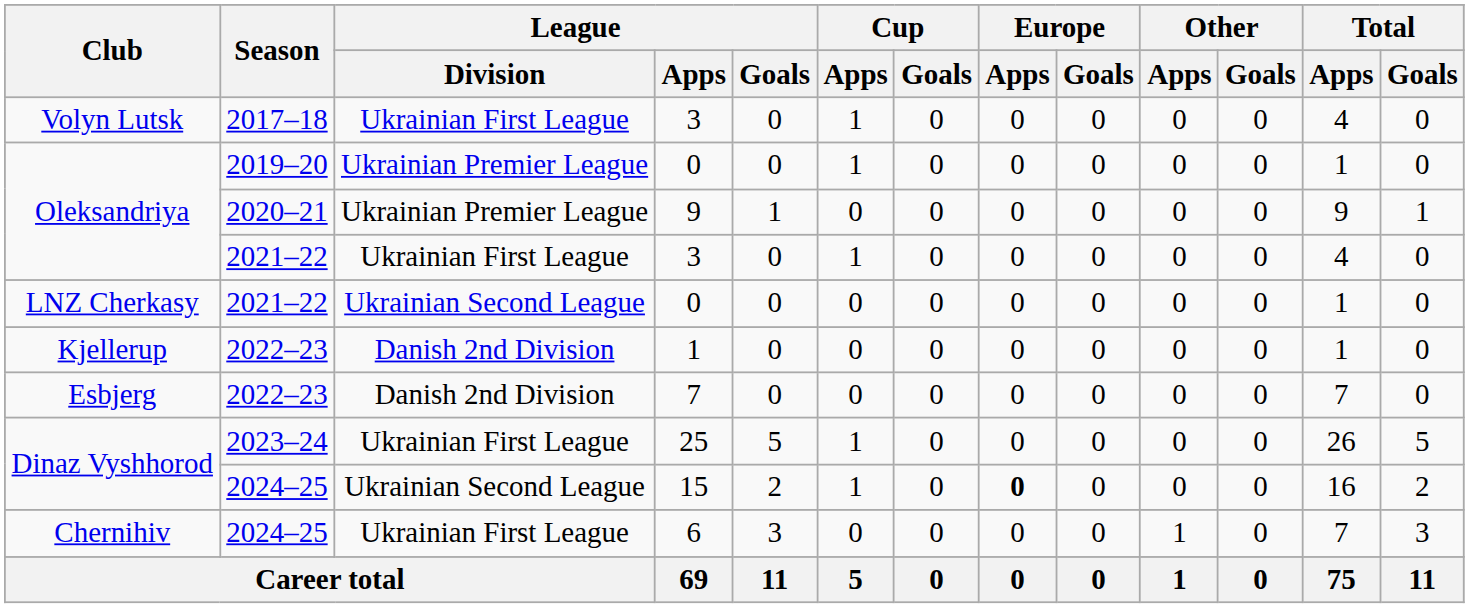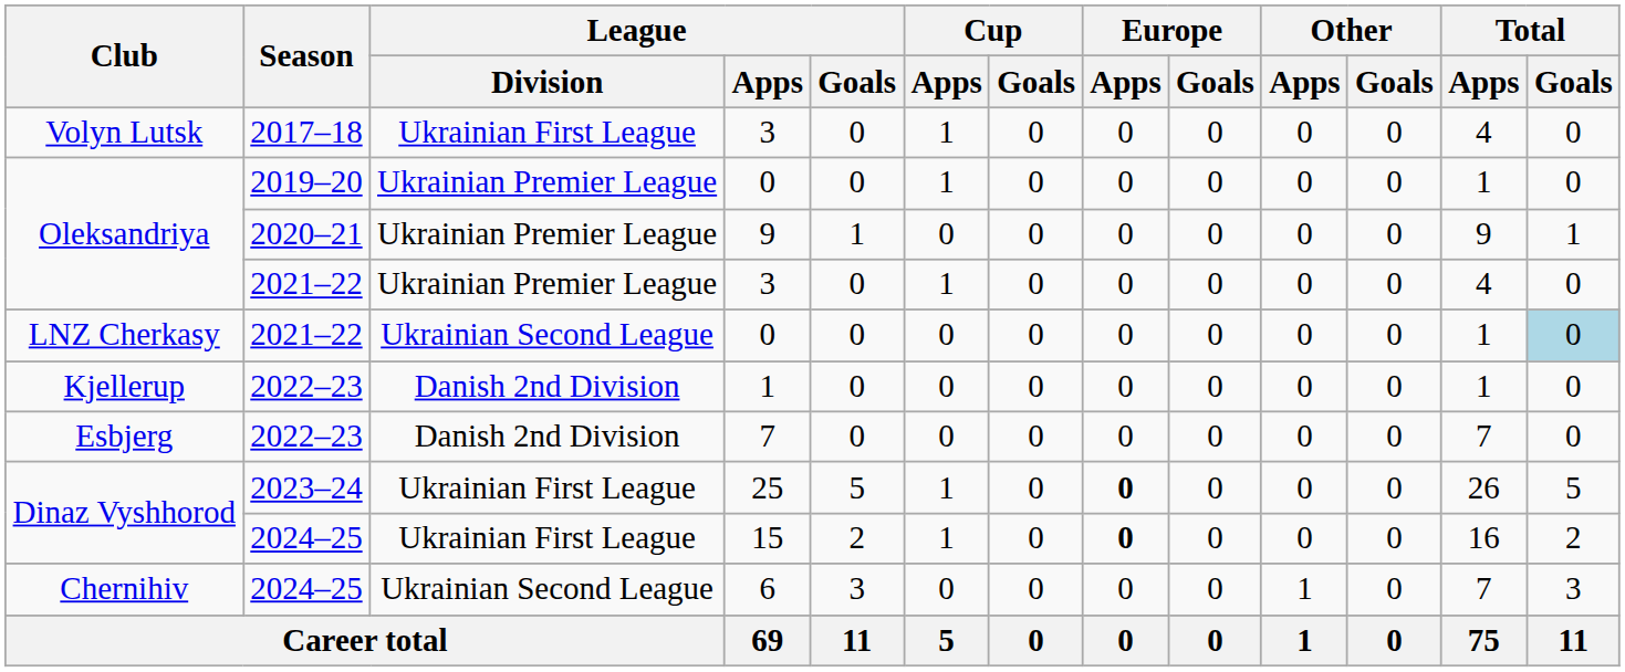 <table class="wikitable" style="text-align:center">
 <tr>
 <th rowspan="2">Club</th>
 <th rowspan="2">Season</th>
 <th colspan="3">League</th>
 <th colspan="2">Cup</th>
 <th colspan="2">Europe</th>
 <th colspan="2">Other</th>
 <th colspan="2">Total</th>
 </tr>
 <tr>
 <th>Division</th>
 <th>Apps</th>
 <th>Goals</th>
 <th>Apps</th>
 <th>Goals</th>
 <th>Apps</th>
 <th>Goals</th>
 <th>Apps</th>
 <th>Goals</th>
 <th>Apps</th>
 <th>Goals</th>
 </tr>
 <tr>
 <td rowspan="1"><a href='#'>Volyn Lutsk</a></td>
 <td><a href='#'>2017–18</a></td>
 <td><a href='#'>Ukrainian First League</a></td>
 <td>3</td>
 <td>0</td>
 <td>1</td>
 <td>0</td>
 <td>0</td>
 <td>0</td>
 <td>0</td>
 <td>0</td>
 <td>4</td>
 <td>0</td>
 </tr>
 <tr>
 <td rowspan="3"><a href='#'>Oleksandriya</a></td>
 <td><a href='#'>2019–20</a></td>
 <td><a href='#'>Ukrainian Premier League</a></td>
 <td>0</td>
 <td>0</td>
 <td>1</td>
 <td>0</td>
 <td>0</td>
 <td>0</td>
 <td>0</td>
 <td>0</td>
 <td>1</td>
 <td>0</td>
 </tr>
 <tr>
 <td><a href='#'>2020–21</a></td>
 <td>Ukrainian Premier League</td>
 <td>9</td>
 <td>1</td>
 <td>0</td>
 <td>0</td>
 <td>0</td>
 <td>0</td>
 <td>0</td>
 <td>0</td>
 <td>9</td>
 <td>1</td>
 </tr>
 <tr>
 <td><a href='#'>2021–22</a></td>
-<td>Ukrainian First League</td>
+<td>Ukrainian Premier League</td>
 <td>3</td>
 <td>0</td>
 <td>1</td>
 <td>0</td>
 <td>0</td>
 <td>0</td>
 <td>0</td>
 <td>0</td>
 <td>4</td>
 <td>0</td>
 </tr>
 <tr>
 <td><a href='#'>LNZ Cherkasy</a></td>
 <td><a href='#'>2021–22</a></td>
 <td><a href='#'>Ukrainian Second League</a></td>
 <td>0</td>
 <td>0</td>
 <td>0</td>
 <td>0</td>
 <td>0</td>
 <td>0</td>
 <td>0</td>
 <td>0</td>
 <td>1</td>
-<td>0</td>
+<td style="background: lightblue;">0</td>
 </tr>
 <tr>
 <td><a href='#'>Kjellerup</a></td>
 <td><a href='#'>2022–23</a></td>
 <td><a href='#'>Danish 2nd Division</a></td>
 <td>1</td>
 <td>0</td>
 <td>0</td>
 <td>0</td>
 <td>0</td>
 <td>0</td>
 <td>0</td>
 <td>0</td>
 <td>1</td>
 <td>0</td>
 </tr>
 <tr>
 <td><a href='#'>Esbjerg</a></td>
 <td><a href='#'>2022–23</a></td>
 <td>Danish 2nd Division</td>
 <td>7</td>
 <td>0</td>
 <td>0</td>
 <td>0</td>
 <td>0</td>
 <td>0</td>
 <td>0</td>
 <td>0</td>
 <td>7</td>
 <td>0</td>
 </tr>
 <tr>
 <td rowspan="2"><a href='#'>Dinaz Vyshhorod</a></td>
 <td><a href='#'>2023–24</a></td>
 <td>Ukrainian First League</td>
 <td>25</td>
 <td>5</td>
 <td>1</td>
 <td>0</td>
-<td>0</td>
+<td><strong>0</strong></td>
 <td>0</td>
 <td>0</td>
 <td>0</td>
 <td>26</td>
 <td>5</td>
 </tr>
 <tr>
 <td><a href='#'>2024–25</a></td>
-<td>Ukrainian Second League</td>
+<td>Ukrainian First League</td>
 <td>15</td>
 <td>2</td>
 <td>1</td>
 <td>0</td>
 <td><strong>0</strong></td>
 <td>0</td>
 <td>0</td>
 <td>0</td>
 <td>16</td>
 <td>2</td>
 </tr>
 <tr>
 <td><a href='#'>Chernihiv</a></td>
 <td><a href='#'>2024–25</a></td>
-<td>Ukrainian First League</td>
+<td>Ukrainian Second League</td>
 <td>6</td>
 <td>3</td>
 <td>0</td>
 <td>0</td>
 <td>0</td>
 <td>0</td>
 <td>1</td>
 <td>0</td>
 <td>7</td>
 <td>3</td>
 </tr>
 <tr>
 <th colspan="3">Career total</th>
 <th>69</th>
 <th>11</th>
 <th>5</th>
 <th>0</th>
 <th>0</th>
 <th>0</th>
 <th>1</th>
 <th>0</th>
 <th>75</th>
 <th>11</th>
 </tr>
 </table>
